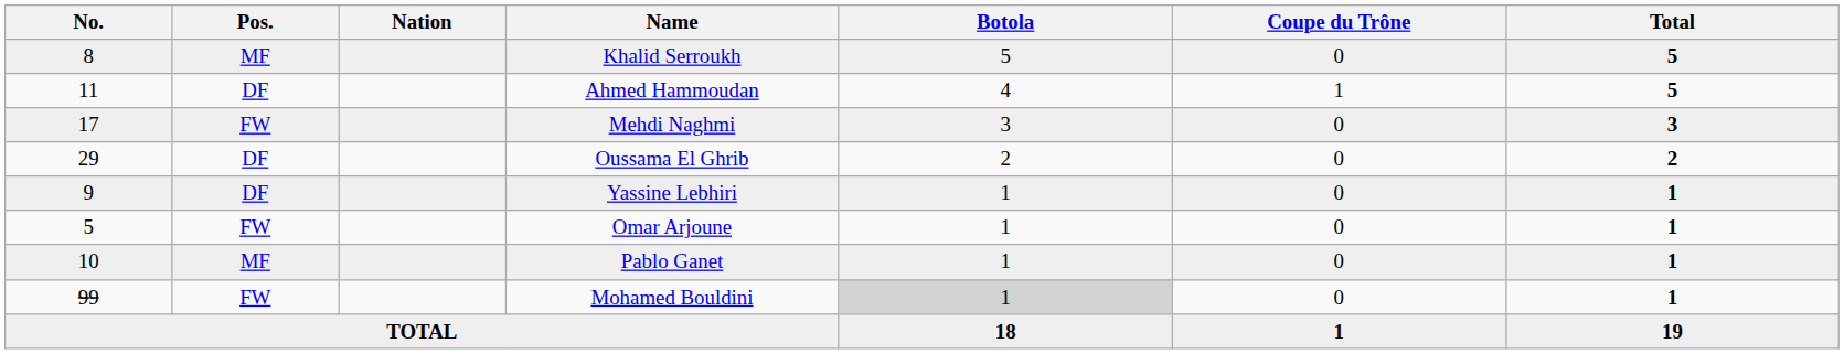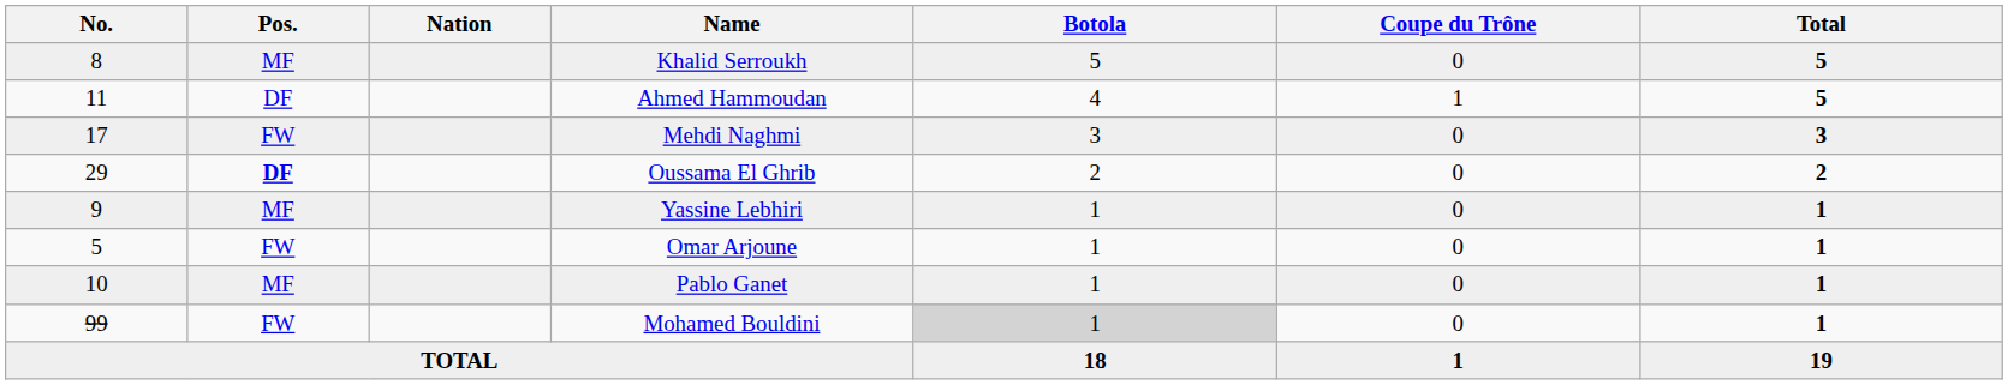 <table class="wikitable sortable" style="font-size: 95%; text-align: center">
 <tr>
 <th width="5%"><strong>No.</strong></th>
 <th width="5%"><strong>Pos.</strong></th>
 <th width="5%"><strong>Nation</strong></th>
 <th width="10%"><strong>Name</strong></th>
 <th width="10%"><a href='#'>Botola</a></th>
 <th width="10%"><a href='#'>Coupe du Trône</a></th>
 <th width="10%">Total</th>
 </tr>
 <tr bgcolor="#EFEFEF">
 <td>8</td>
 <td><a href='#'>MF</a></td>
 <td></td>
 <td><a href='#'>Khalid Serroukh</a></td>
 <td>5 </td>
 <td>0 </td>
 <td><strong>5</strong> </td>
 </tr>
 <tr>
 <td>11</td>
 <td><a href='#'>DF</a></td>
 <td></td>
 <td><a href='#'>Ahmed Hammoudan</a></td>
 <td>4 </td>
 <td>1 </td>
 <td><strong>5</strong> </td>
 </tr>
 <tr bgcolor="#EFEFEF">
 <td>17</td>
 <td><a href='#'>FW</a></td>
 <td></td>
 <td><a href='#'>Mehdi Naghmi</a></td>
 <td>3 </td>
 <td>0 </td>
 <td><strong>3</strong> </td>
 </tr>
 <tr>
 <td>29</td>
-<td><a href='#'>DF</a></td>
+<td><strong><a href='#'>DF</a></strong></td>
 <td></td>
 <td><a href='#'>Oussama El Ghrib</a></td>
 <td>2 </td>
 <td>0 </td>
 <td><strong>2</strong> </td>
 </tr>
 <tr bgcolor="#EFEFEF">
 <td>9</td>
-<td><a href='#'>DF</a></td>
+<td><a href='#'>MF</a></td>
 <td></td>
 <td><a href='#'>Yassine Lebhiri</a></td>
 <td>1 </td>
 <td>0 </td>
 <td><strong>1</strong> </td>
 </tr>
 <tr>
 <td>5</td>
 <td><a href='#'>FW</a></td>
 <td></td>
 <td><a href='#'>Omar Arjoune</a></td>
 <td>1 </td>
 <td>0 </td>
 <td><strong>1</strong> </td>
 </tr>
 <tr bgcolor="#EFEFEF">
 <td>10</td>
 <td><a href='#'>MF</a></td>
 <td></td>
 <td><a href='#'>Pablo Ganet</a></td>
 <td>1 </td>
 <td>0 </td>
 <td><strong>1</strong> </td>
 </tr>
 <tr>
 <td><s>99</s></td>
 <td><a href='#'>FW</a></td>
 <td></td>
 <td><a href='#'>Mohamed Bouldini</a></td>
 <td style="background: lightgrey;">1 </td>
 <td>0 </td>
 <td><strong>1</strong> </td>
 </tr>
 <tr bgcolor="#EFEFEF" >
 <td colspan=4><strong>TOTAL</strong></td>
 <td><strong>18</strong> </td>
 <td><strong>1</strong> </td>
 <td><strong>19</strong> </td>
 </tr>
 </table>
